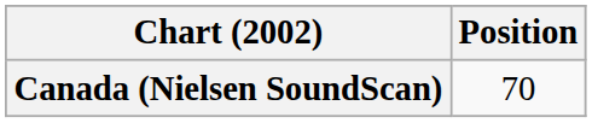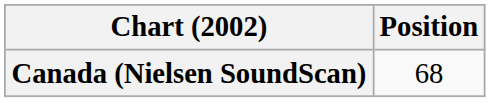 <table class="wikitable plainrowheaders" style="text-align:center">
 <tr>
 <th scope="col">Chart (2002)</th>
 <th scope="col">Position</th>
 </tr>
 <tr>
 <th scope="row">Canada (Nielsen SoundScan)</th>
-<td>70</td>
+<td>68</td>
 </tr>
 </table>
